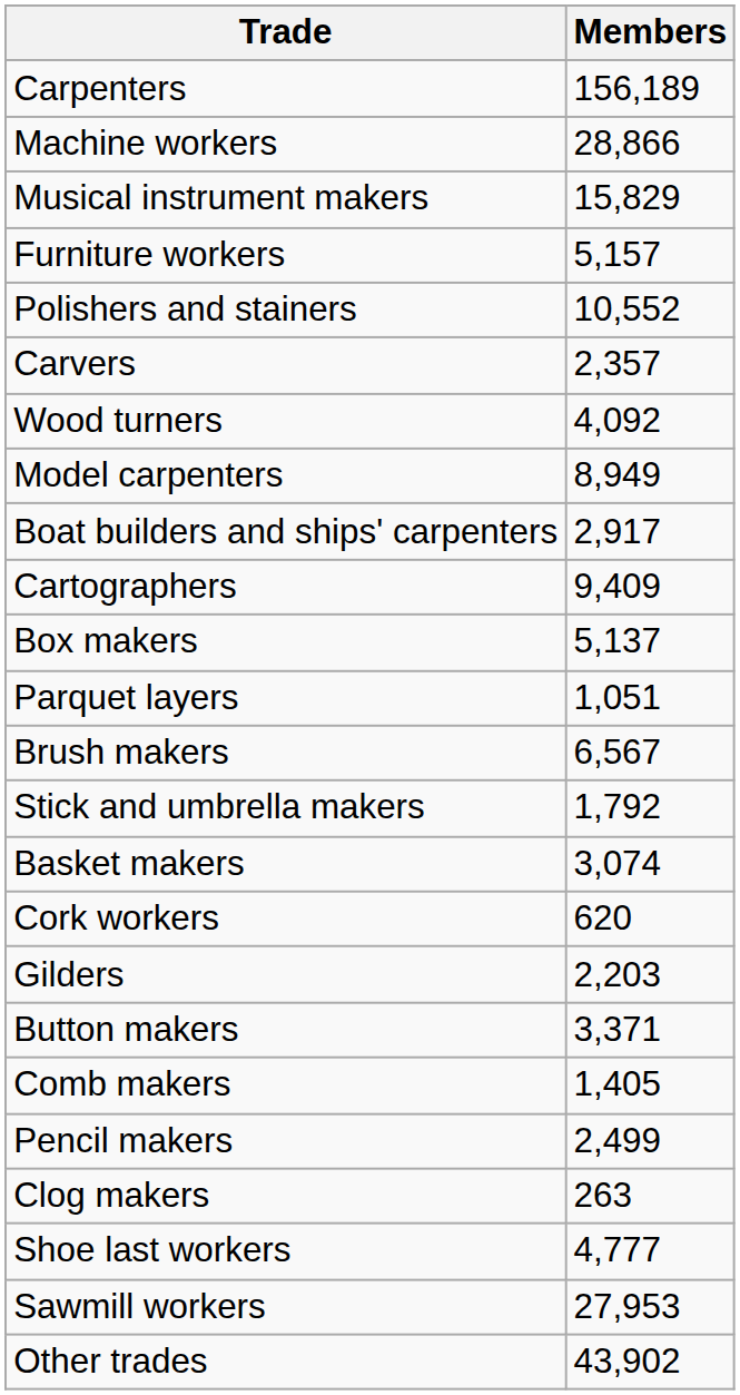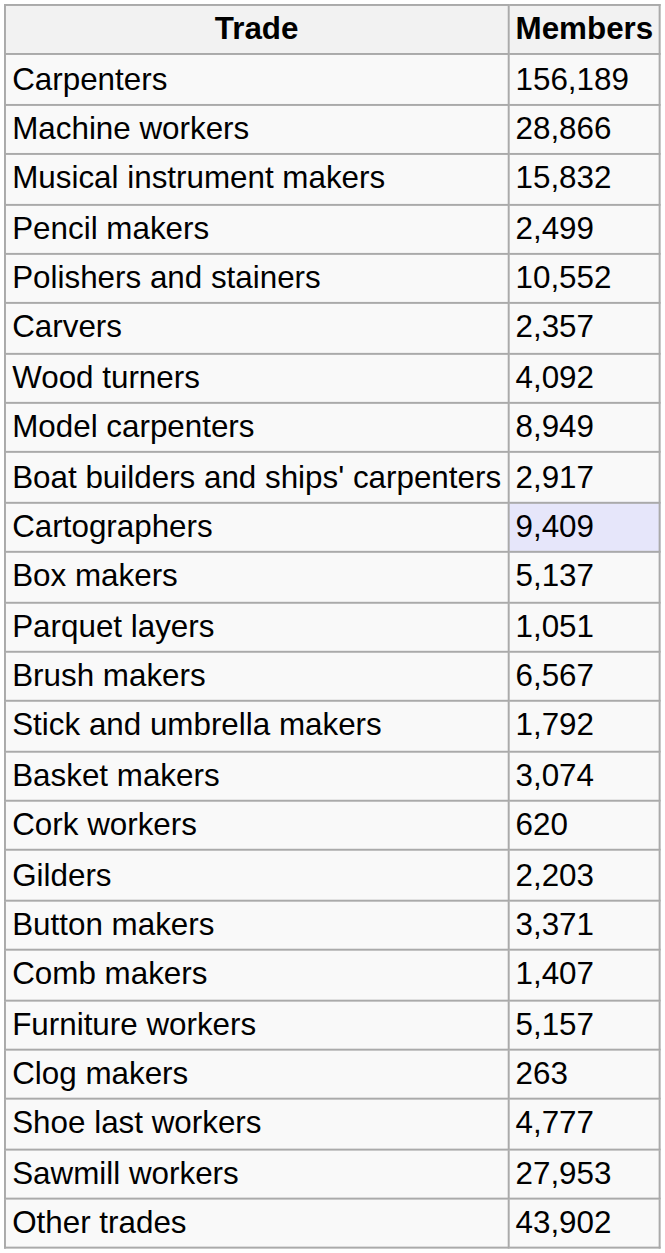 <table class="wikitable">
 <tr>
 <th>Trade</th>
 <th>Members</th>
 </tr>
 <tr>
 <td>Carpenters</td>
 <td>156,189</td>
 </tr>
 <tr>
 <td>Machine workers</td>
 <td>28,866</td>
 </tr>
 <tr>
 <td>Musical instrument makers</td>
-<td>15,829</td>
+<td>15,832</td>
 </tr>
 <tr>
-<td>Furniture workers</td>
-<td>5,157</td>
+<td>Pencil makers</td>
+<td>2,499</td>
 </tr>
 <tr>
 <td>Polishers and stainers</td>
 <td>10,552</td>
 </tr>
 <tr>
 <td>Carvers</td>
 <td>2,357</td>
 </tr>
 <tr>
 <td>Wood turners</td>
 <td>4,092</td>
 </tr>
 <tr>
 <td>Model carpenters</td>
 <td>8,949</td>
 </tr>
 <tr>
 <td>Boat builders and ships' carpenters</td>
 <td>2,917</td>
 </tr>
 <tr>
 <td>Cartographers</td>
-<td>9,409</td>
+<td style="background: lavender;">9,409</td>
 </tr>
 <tr>
 <td>Box makers</td>
 <td>5,137</td>
 </tr>
 <tr>
 <td>Parquet layers</td>
 <td>1,051</td>
 </tr>
 <tr>
 <td>Brush makers</td>
 <td>6,567</td>
 </tr>
 <tr>
 <td>Stick and umbrella makers</td>
 <td>1,792</td>
 </tr>
 <tr>
 <td>Basket makers</td>
 <td>3,074</td>
 </tr>
 <tr>
 <td>Cork workers</td>
 <td>620</td>
 </tr>
 <tr>
 <td>Gilders</td>
 <td>2,203</td>
 </tr>
 <tr>
 <td>Button makers</td>
 <td>3,371</td>
 </tr>
 <tr>
 <td>Comb makers</td>
-<td>1,405</td>
+<td>1,407</td>
 </tr>
 <tr>
-<td>Pencil makers</td>
-<td>2,499</td>
+<td>Furniture workers</td>
+<td>5,157</td>
 </tr>
 <tr>
 <td>Clog makers</td>
 <td>263</td>
 </tr>
 <tr>
 <td>Shoe last workers</td>
 <td>4,777</td>
 </tr>
 <tr>
 <td>Sawmill workers</td>
 <td>27,953</td>
 </tr>
 <tr>
 <td>Other trades</td>
 <td>43,902</td>
 </tr>
 </table>
